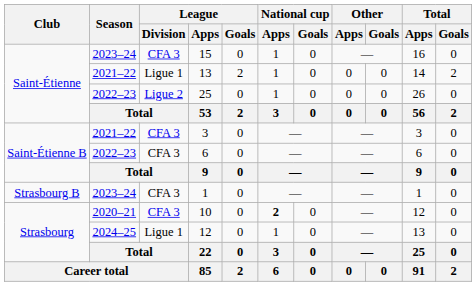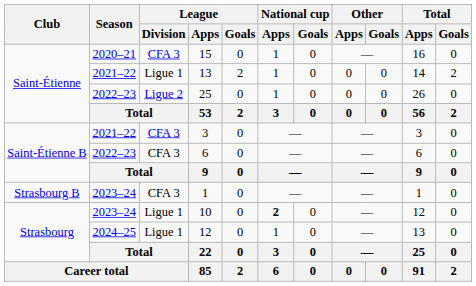 <table class="wikitable" style="text-align: center">
 <tr>
 <th rowspan="2">Club</th>
 <th rowspan="2">Season</th>
 <th colspan="3">League</th>
 <th colspan="2">National cup</th>
 <th colspan="2">Other</th>
 <th colspan="2">Total</th>
 </tr>
 <tr>
 <th>Division</th>
 <th>Apps</th>
 <th>Goals</th>
 <th>Apps</th>
 <th>Goals</th>
 <th>Apps</th>
 <th>Goals</th>
 <th>Apps</th>
 <th>Goals</th>
 </tr>
 <tr>
 <td rowspan="4"><a href='#'>Saint-Étienne</a></td>
-<td><a href='#'>2023–24</a></td>
+<td><a href='#'>2020–21</a></td>
 <td><a href='#'>CFA 3</a></td>
 <td>15</td>
 <td>0</td>
 <td>1</td>
 <td>0</td>
 <td colspan="2">—</td>
 <td>16</td>
 <td>0</td>
 </tr>
 <tr>
 <td><a href='#'>2021–22</a></td>
 <td>Ligue 1</td>
 <td>13</td>
 <td>2</td>
 <td>1</td>
 <td>0</td>
 <td>0</td>
 <td>0</td>
 <td>14</td>
 <td>2</td>
 </tr>
 <tr>
 <td><a href='#'>2022–23</a></td>
 <td><a href='#'>Ligue 2</a></td>
 <td>25</td>
 <td>0</td>
 <td>1</td>
 <td>0</td>
 <td>0</td>
 <td>0</td>
 <td>26</td>
 <td>0</td>
 </tr>
 <tr>
 <th colspan="2">Total</th>
 <th>53</th>
 <th>2</th>
 <th>3</th>
 <th>0</th>
 <th>0</th>
 <th>0</th>
 <th>56</th>
 <th>2</th>
 </tr>
 <tr>
 <td rowspan="3"><a href='#'>Saint-Étienne B</a></td>
 <td><a href='#'>2021–22</a></td>
 <td><a href='#'>CFA 3</a></td>
 <td>3</td>
 <td>0</td>
 <td colspan="2">—</td>
 <td colspan="2">—</td>
 <td>3</td>
 <td>0</td>
 </tr>
 <tr>
 <td><a href='#'>2022–23</a></td>
 <td>CFA 3</td>
 <td>6</td>
 <td>0</td>
 <td colspan="2">—</td>
 <td colspan="2">—</td>
 <td>6</td>
 <td>0</td>
 </tr>
 <tr>
 <th colspan="2">Total</th>
 <th>9</th>
 <th>0</th>
 <th colspan="2">—</th>
 <th colspan="2">—</th>
 <th>9</th>
 <th>0</th>
 </tr>
 <tr>
 <td><a href='#'>Strasbourg B</a></td>
 <td><a href='#'>2023–24</a></td>
 <td>CFA 3</td>
 <td>1</td>
 <td>0</td>
 <td colspan="2">—</td>
 <td colspan="2">—</td>
 <td>1</td>
 <td>0</td>
 </tr>
 <tr>
 <td rowspan="3"><a href='#'>Strasbourg</a></td>
-<td><a href='#'>2020–21</a></td>
-<td><a href='#'>CFA 3</a></td>
+<td><a href='#'>2023–24</a></td>
+<td>Ligue 1</td>
 <td>10</td>
 <td>0</td>
 <td><strong>2</strong></td>
 <td>0</td>
 <td colspan="2">—</td>
 <td>12</td>
 <td>0</td>
 </tr>
 <tr>
 <td><a href='#'>2024–25</a></td>
 <td>Ligue 1</td>
 <td>12</td>
 <td>0</td>
 <td>1</td>
 <td>0</td>
 <td colspan="2">—</td>
 <td>13</td>
 <td>0</td>
 </tr>
 <tr>
 <th colspan="2">Total</th>
 <th>22</th>
 <th>0</th>
 <th>3</th>
 <th>0</th>
 <th colspan="2">—</th>
 <th>25</th>
 <th>0</th>
 </tr>
 <tr>
 <th colspan="3">Career total</th>
 <th>85</th>
 <th>2</th>
 <th>6</th>
 <th>0</th>
 <th>0</th>
 <th>0</th>
 <th>91</th>
 <th>2</th>
 </tr>
 </table>
